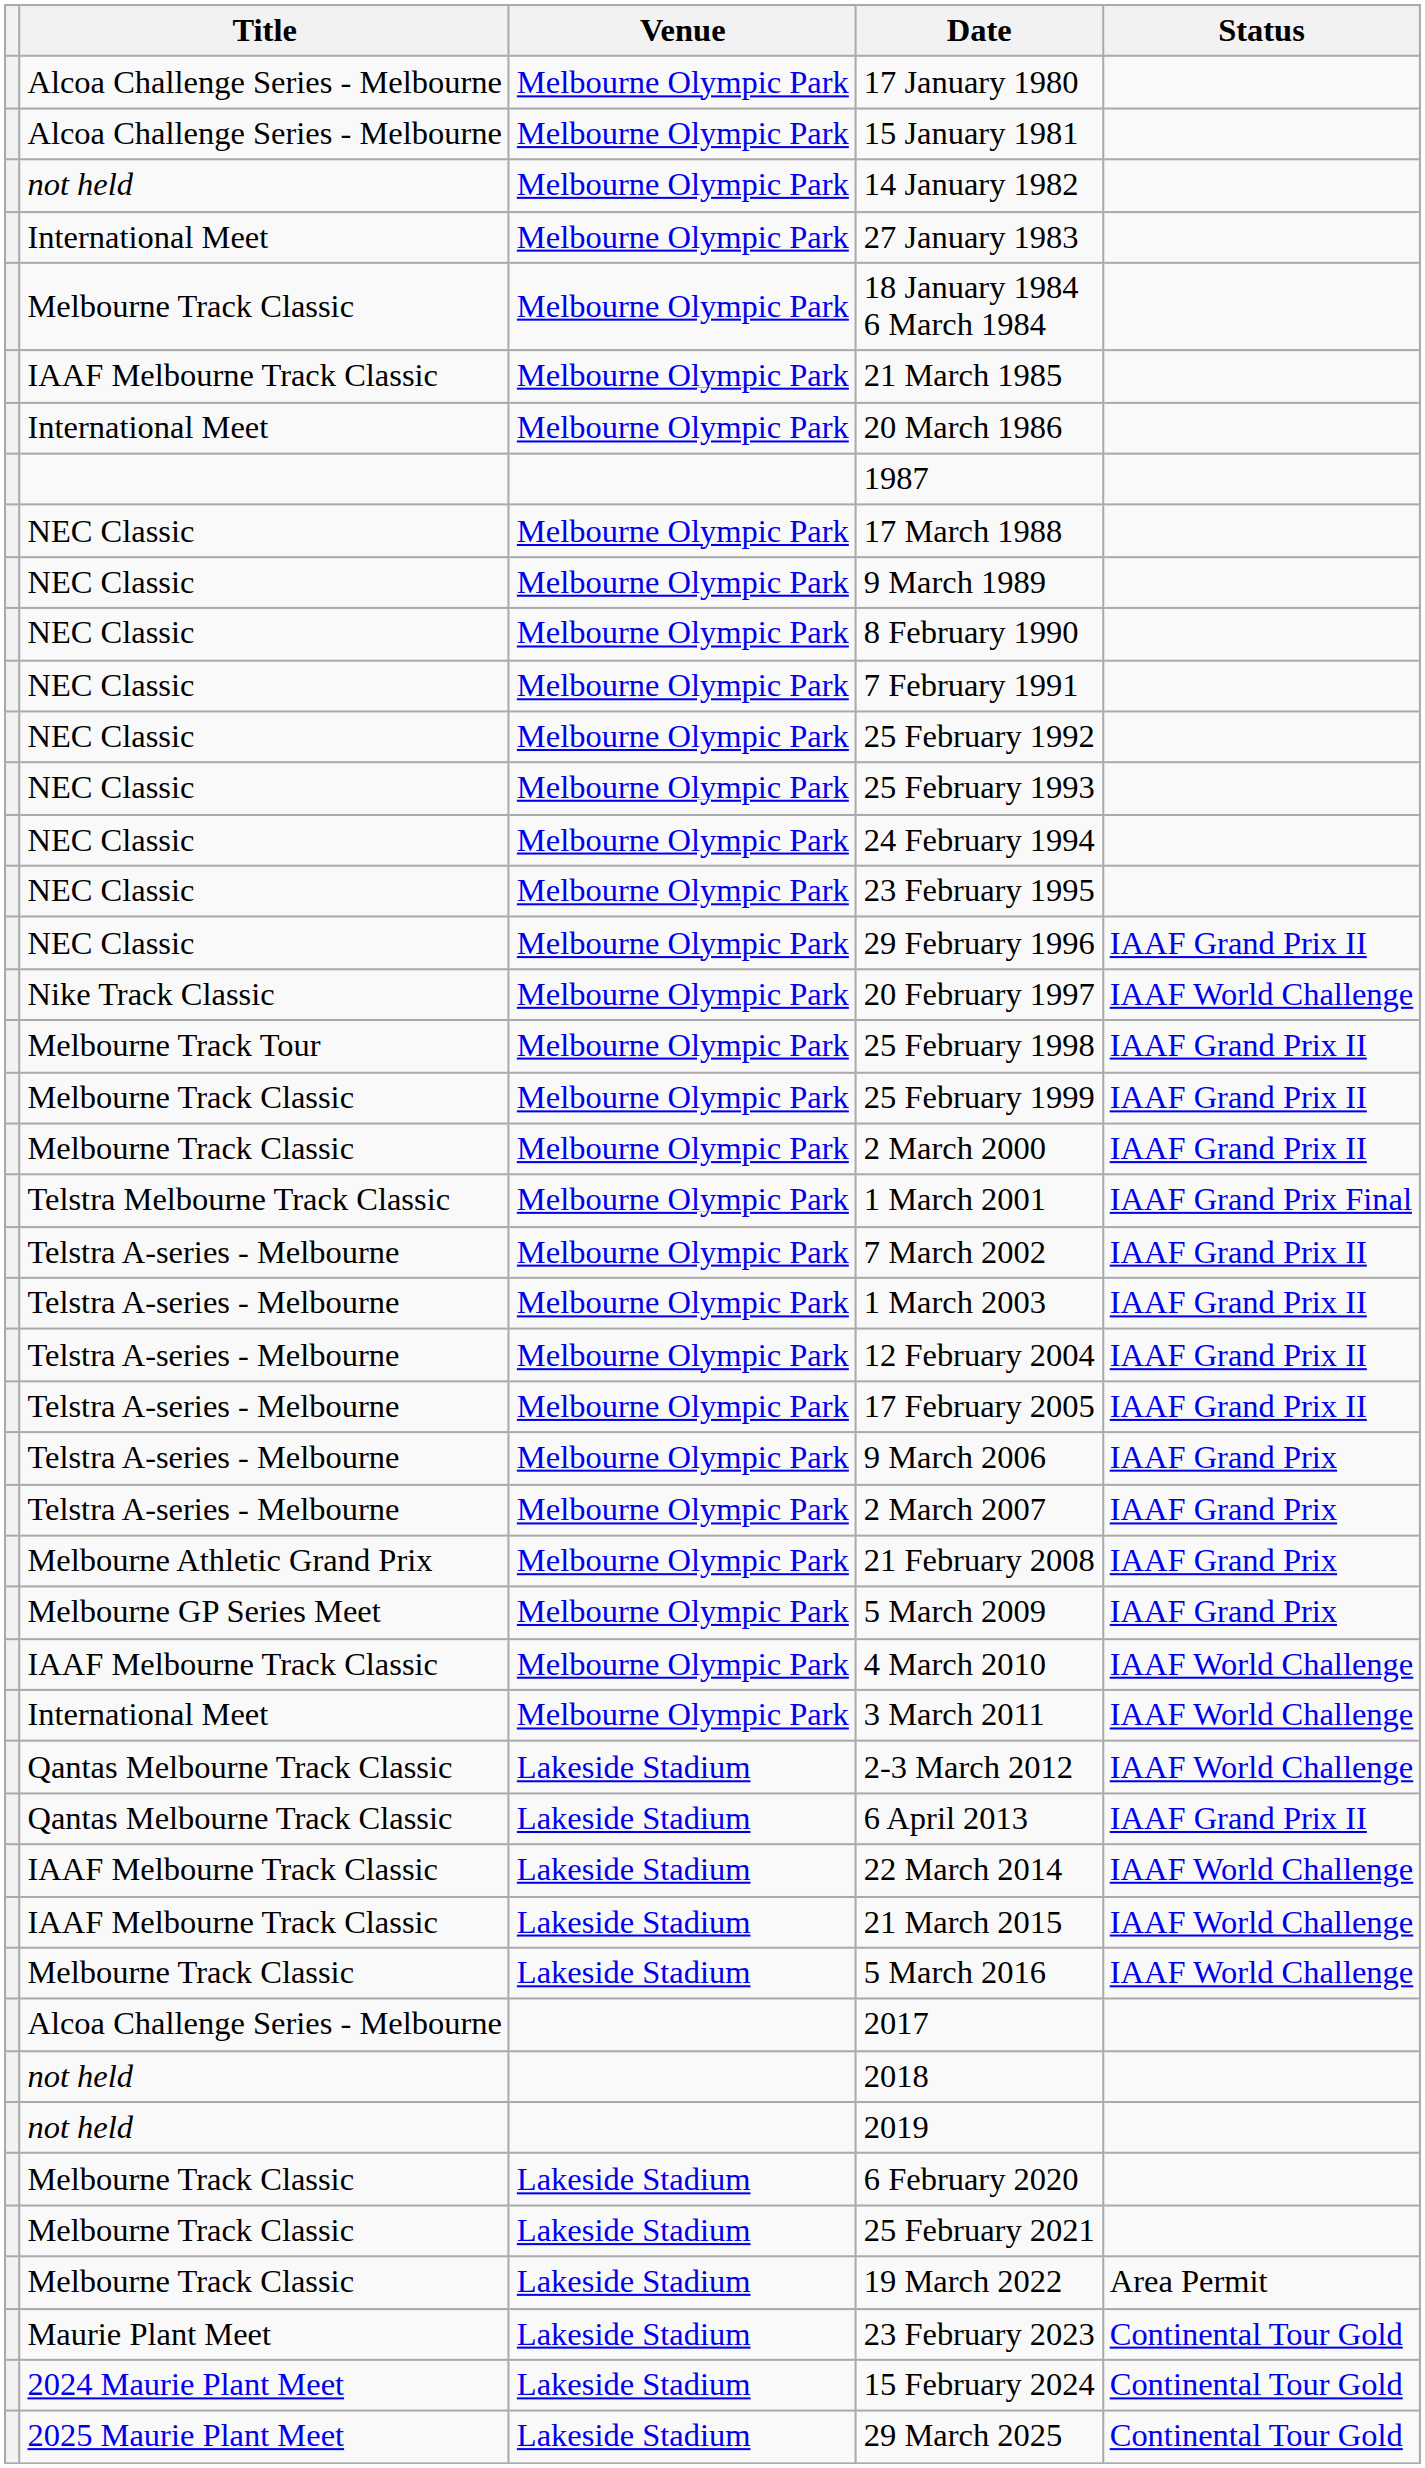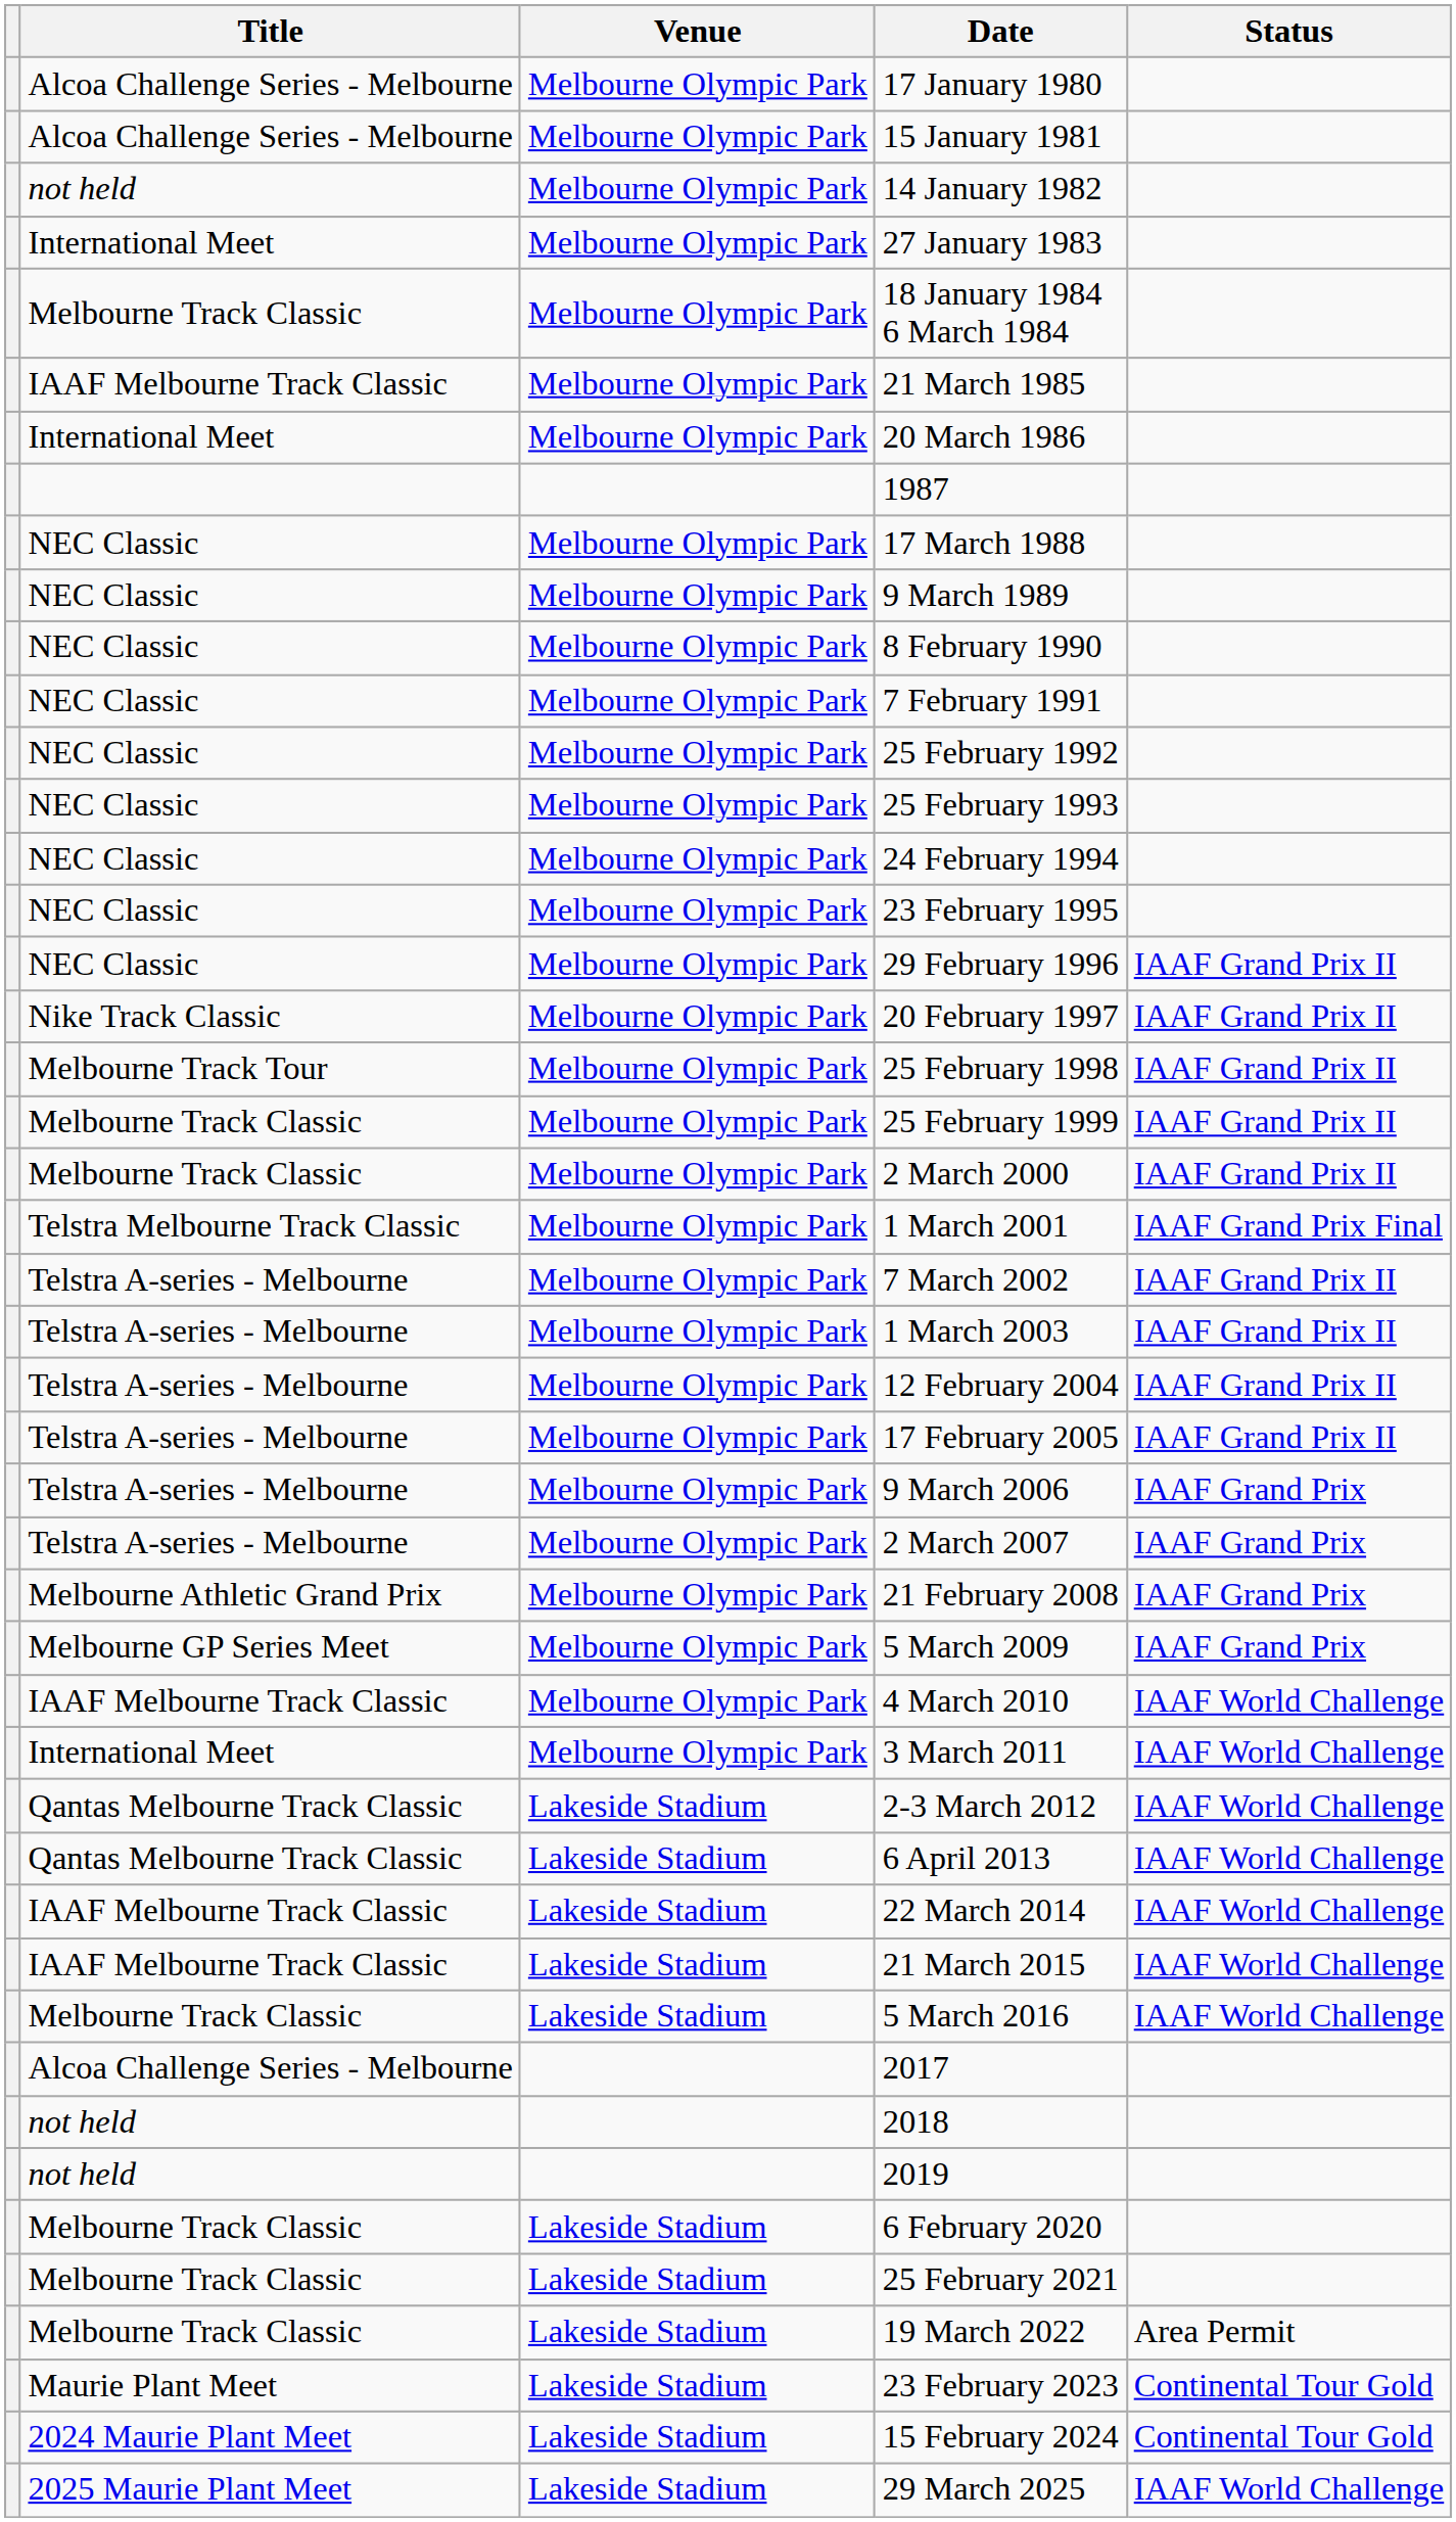 <table class="wikitable plainrowheaders sticky-header defaultleft col4right">
 <tr>
 <th scope="col"></th>
 <th scope="col">Title</th>
 <th scope="col">Venue</th>
 <th scope="col">Date</th>
 <th scope="col">Status</th>
 </tr>
 <tr>
 <th scope="row"></th>
 <td>Alcoa Challenge Series - Melbourne</td>
 <td><a href='#'>Melbourne Olympic Park</a></td>
 <td>17 January 1980</td>
 <td></td>
 </tr>
 <tr>
 <th scope="row"></th>
 <td>Alcoa Challenge Series - Melbourne</td>
 <td><a href='#'>Melbourne Olympic Park</a></td>
 <td>15 January 1981</td>
 <td></td>
 </tr>
 <tr>
 <th scope="row"></th>
 <td><em>not held</em></td>
 <td><a href='#'>Melbourne Olympic Park</a></td>
 <td>14 January 1982</td>
 <td></td>
 </tr>
 <tr>
 <th scope="row"></th>
 <td>International Meet</td>
 <td><a href='#'>Melbourne Olympic Park</a></td>
 <td>27 January 1983</td>
 <td></td>
 </tr>
 <tr>
 <th scope="row"></th>
 <td>Melbourne Track Classic</td>
 <td><a href='#'>Melbourne Olympic Park</a></td>
 <td>18 January 1984<br>6 March 1984</td>
 <td></td>
 </tr>
 <tr>
 <th scope="row"></th>
 <td>IAAF Melbourne Track Classic</td>
 <td><a href='#'>Melbourne Olympic Park</a></td>
 <td>21 March 1985</td>
 <td></td>
 </tr>
 <tr>
 <th scope="row"></th>
 <td>International Meet</td>
 <td><a href='#'>Melbourne Olympic Park</a></td>
 <td>20 March 1986</td>
 <td></td>
 </tr>
 <tr>
 <th scope="row"></th>
 <td></td>
 <td></td>
 <td>1987</td>
 <td></td>
 </tr>
 <tr>
 <th scope="row"></th>
 <td>NEC Classic</td>
 <td><a href='#'>Melbourne Olympic Park</a></td>
 <td>17 March 1988</td>
 <td></td>
 </tr>
 <tr>
 <th scope="row"></th>
 <td>NEC Classic</td>
 <td><a href='#'>Melbourne Olympic Park</a></td>
 <td>9 March 1989</td>
 <td></td>
 </tr>
 <tr>
 <th scope="row"></th>
 <td>NEC Classic</td>
 <td><a href='#'>Melbourne Olympic Park</a></td>
 <td>8 February 1990</td>
 <td></td>
 </tr>
 <tr>
 <th scope="row"></th>
 <td>NEC Classic</td>
 <td><a href='#'>Melbourne Olympic Park</a></td>
 <td>7 February 1991</td>
 <td></td>
 </tr>
 <tr>
 <th scope="row"></th>
 <td>NEC Classic</td>
 <td><a href='#'>Melbourne Olympic Park</a></td>
 <td>25 February 1992</td>
 <td></td>
 </tr>
 <tr>
 <th scope="row"></th>
 <td>NEC Classic</td>
 <td><a href='#'>Melbourne Olympic Park</a></td>
 <td>25 February 1993</td>
 <td></td>
 </tr>
 <tr>
 <th scope="row"></th>
 <td>NEC Classic</td>
 <td><a href='#'>Melbourne Olympic Park</a></td>
 <td>24 February 1994</td>
 <td></td>
 </tr>
 <tr>
 <th scope="row"></th>
 <td>NEC Classic</td>
 <td><a href='#'>Melbourne Olympic Park</a></td>
 <td>23 February 1995</td>
 <td></td>
 </tr>
 <tr>
 <th scope="row"></th>
 <td>NEC Classic</td>
 <td><a href='#'>Melbourne Olympic Park</a></td>
 <td>29 February 1996</td>
 <td><a href='#'>IAAF Grand Prix II</a></td>
 </tr>
 <tr>
 <th scope="row"></th>
 <td>Nike Track Classic</td>
 <td><a href='#'>Melbourne Olympic Park</a></td>
 <td>20 February 1997</td>
-<td><a href='#'>IAAF World Challenge</a></td>
+<td><a href='#'>IAAF Grand Prix II</a></td>
 </tr>
 <tr>
 <th scope="row"></th>
 <td>Melbourne Track Tour</td>
 <td><a href='#'>Melbourne Olympic Park</a></td>
 <td>25 February 1998</td>
 <td><a href='#'>IAAF Grand Prix II</a></td>
 </tr>
 <tr>
 <th scope="row"></th>
 <td>Melbourne Track Classic</td>
 <td><a href='#'>Melbourne Olympic Park</a></td>
 <td>25 February 1999</td>
 <td><a href='#'>IAAF Grand Prix II</a></td>
 </tr>
 <tr>
 <th scope="row"></th>
 <td>Melbourne Track Classic</td>
 <td><a href='#'>Melbourne Olympic Park</a></td>
 <td>2 March 2000</td>
 <td><a href='#'>IAAF Grand Prix II</a></td>
 </tr>
 <tr>
 <th scope="row"></th>
 <td>Telstra Melbourne Track Classic</td>
 <td><a href='#'>Melbourne Olympic Park</a></td>
 <td>1 March 2001</td>
 <td><a href='#'>IAAF Grand Prix Final</a></td>
 </tr>
 <tr>
 <th scope="row"></th>
 <td>Telstra A-series - Melbourne</td>
 <td><a href='#'>Melbourne Olympic Park</a></td>
 <td>7 March 2002</td>
 <td><a href='#'>IAAF Grand Prix II</a></td>
 </tr>
 <tr>
 <th scope="row"></th>
 <td>Telstra A-series - Melbourne</td>
 <td><a href='#'>Melbourne Olympic Park</a></td>
 <td>1 March 2003</td>
 <td><a href='#'>IAAF Grand Prix II</a></td>
 </tr>
 <tr>
 <th scope="row"></th>
 <td>Telstra A-series - Melbourne</td>
 <td><a href='#'>Melbourne Olympic Park</a></td>
 <td>12 February 2004</td>
 <td><a href='#'>IAAF Grand Prix II</a></td>
 </tr>
 <tr>
 <th scope="row"></th>
 <td>Telstra A-series - Melbourne</td>
 <td><a href='#'>Melbourne Olympic Park</a></td>
 <td>17 February 2005</td>
 <td><a href='#'>IAAF Grand Prix II</a></td>
 </tr>
 <tr>
 <th scope="row"></th>
 <td>Telstra A-series - Melbourne</td>
 <td><a href='#'>Melbourne Olympic Park</a></td>
 <td>9 March 2006</td>
 <td><a href='#'>IAAF Grand Prix</a></td>
 </tr>
 <tr>
 <th scope="row"></th>
 <td>Telstra A-series - Melbourne</td>
 <td><a href='#'>Melbourne Olympic Park</a></td>
 <td>2 March 2007</td>
 <td><a href='#'>IAAF Grand Prix</a></td>
 </tr>
 <tr>
 <th scope="row"></th>
 <td>Melbourne Athletic Grand Prix</td>
 <td><a href='#'>Melbourne Olympic Park</a></td>
 <td>21 February 2008</td>
 <td><a href='#'>IAAF Grand Prix</a></td>
 </tr>
 <tr>
 <th scope="row"></th>
 <td>Melbourne GP Series Meet</td>
 <td><a href='#'>Melbourne Olympic Park</a></td>
 <td>5 March 2009</td>
 <td><a href='#'>IAAF Grand Prix</a></td>
 </tr>
 <tr>
 <th scope="row"></th>
 <td>IAAF Melbourne Track Classic</td>
 <td><a href='#'>Melbourne Olympic Park</a></td>
 <td>4 March 2010</td>
 <td><a href='#'>IAAF World Challenge</a></td>
 </tr>
 <tr>
 <th scope="row"></th>
 <td>International Meet</td>
 <td><a href='#'>Melbourne Olympic Park</a></td>
 <td>3 March 2011</td>
 <td><a href='#'>IAAF World Challenge</a></td>
 </tr>
 <tr>
 <th scope="row"></th>
 <td>Qantas Melbourne Track Classic</td>
 <td><a href='#'>Lakeside Stadium</a></td>
 <td>2-3 March 2012</td>
 <td><a href='#'>IAAF World Challenge</a></td>
 </tr>
 <tr>
 <th scope="row"></th>
 <td>Qantas Melbourne Track Classic</td>
 <td><a href='#'>Lakeside Stadium</a></td>
 <td>6 April 2013</td>
-<td><a href='#'>IAAF Grand Prix II</a></td>
+<td><a href='#'>IAAF World Challenge</a></td>
 </tr>
 <tr>
 <th scope="row"></th>
 <td>IAAF Melbourne Track Classic</td>
 <td><a href='#'>Lakeside Stadium</a></td>
 <td>22 March 2014</td>
 <td><a href='#'>IAAF World Challenge</a></td>
 </tr>
 <tr>
 <th scope="row"></th>
 <td>IAAF Melbourne Track Classic</td>
 <td><a href='#'>Lakeside Stadium</a></td>
 <td>21 March 2015</td>
 <td><a href='#'>IAAF World Challenge</a></td>
 </tr>
 <tr>
 <th scope="row"></th>
 <td>Melbourne Track Classic</td>
 <td><a href='#'>Lakeside Stadium</a></td>
 <td>5 March 2016</td>
 <td><a href='#'>IAAF World Challenge</a></td>
 </tr>
 <tr>
 <th scope="row"></th>
 <td>Alcoa Challenge Series - Melbourne</td>
 <td></td>
 <td>2017</td>
 <td></td>
 </tr>
 <tr>
 <th scope="row"></th>
 <td><em>not held</em></td>
 <td></td>
 <td>2018</td>
 <td></td>
 </tr>
 <tr>
 <th scope="row"></th>
 <td><em>not held</em></td>
 <td></td>
 <td>2019</td>
 <td></td>
 </tr>
 <tr>
 <th scope="row"></th>
 <td>Melbourne Track Classic</td>
 <td><a href='#'>Lakeside Stadium</a></td>
 <td>6 February 2020</td>
 <td></td>
 </tr>
 <tr>
 <th scope="row"></th>
 <td>Melbourne Track Classic</td>
 <td><a href='#'>Lakeside Stadium</a></td>
 <td>25 February 2021</td>
 <td></td>
 </tr>
 <tr>
 <th scope="row"></th>
 <td>Melbourne Track Classic</td>
 <td><a href='#'>Lakeside Stadium</a></td>
 <td>19 March 2022</td>
 <td>Area Permit</td>
 </tr>
 <tr>
 <th scope="row"></th>
 <td>Maurie Plant Meet</td>
 <td><a href='#'>Lakeside Stadium</a></td>
 <td>23 February 2023</td>
 <td><a href='#'>Continental Tour Gold</a></td>
 </tr>
 <tr>
 <th scope="row"></th>
 <td><a href='#'>2024 Maurie Plant Meet</a></td>
 <td><a href='#'>Lakeside Stadium</a></td>
 <td>15 February 2024</td>
 <td><a href='#'>Continental Tour Gold</a></td>
 </tr>
 <tr>
 <th scope="row"></th>
 <td><a href='#'>2025 Maurie Plant Meet</a></td>
 <td><a href='#'>Lakeside Stadium</a></td>
 <td>29 March 2025</td>
-<td><a href='#'>Continental Tour Gold</a></td>
+<td><a href='#'>IAAF World Challenge</a></td>
 </tr>
 </table>
